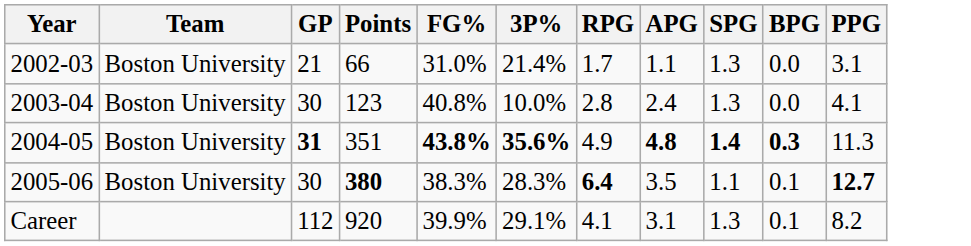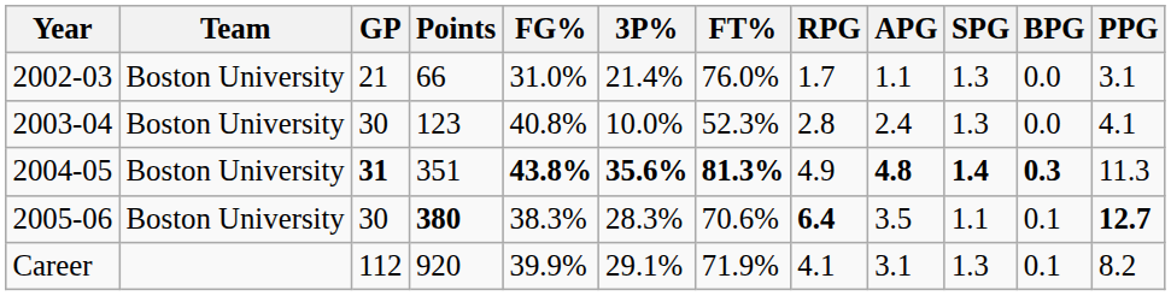 <table class="wikitable">
 <tr>
 <th>Year</th>
 <th>Team</th>
 <th>GP</th>
 <th>Points</th>
 <th>FG%</th>
 <th>3P%</th>
+<th>FT%</th>
 <th>RPG</th>
 <th>APG</th>
 <th>SPG</th>
 <th>BPG</th>
 <th>PPG</th>
 </tr>
 <tr>
 <td>2002-03</td>
 <td>Boston University</td>
 <td>21</td>
 <td>66</td>
 <td>31.0%</td>
 <td>21.4%</td>
+<td>76.0%</td>
 <td>1.7</td>
 <td>1.1</td>
 <td>1.3</td>
 <td>0.0</td>
 <td>3.1</td>
 </tr>
 <tr>
 <td>2003-04</td>
 <td>Boston University</td>
 <td>30</td>
 <td>123</td>
 <td>40.8%</td>
 <td>10.0%</td>
+<td>52.3%</td>
 <td>2.8</td>
 <td>2.4</td>
 <td>1.3</td>
 <td>0.0</td>
 <td>4.1</td>
 </tr>
 <tr>
 <td>2004-05</td>
 <td>Boston University</td>
 <td><strong>31</strong></td>
 <td>351</td>
 <td><strong>43.8%</strong></td>
 <td><strong>35.6%</strong></td>
+<td><strong>81.3%</strong></td>
 <td>4.9</td>
 <td><strong>4.8</strong></td>
 <td><strong>1.4</strong></td>
 <td><strong>0.3</strong></td>
 <td>11.3</td>
 </tr>
 <tr>
 <td>2005-06</td>
 <td>Boston University</td>
 <td>30</td>
 <td><strong>380</strong></td>
 <td>38.3%</td>
 <td>28.3%</td>
+<td>70.6%</td>
 <td><strong>6.4</strong></td>
 <td>3.5</td>
 <td>1.1</td>
 <td>0.1</td>
 <td><strong>12.7</strong></td>
 </tr>
 <tr>
 <td>Career</td>
 <td></td>
 <td>112</td>
 <td>920</td>
 <td>39.9%</td>
 <td>29.1%</td>
+<td>71.9%</td>
 <td>4.1</td>
 <td>3.1</td>
 <td>1.3</td>
 <td>0.1</td>
 <td>8.2</td>
 </tr>
 </table>
